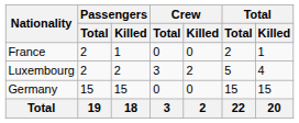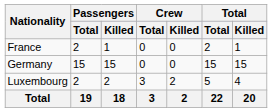 <table class="sortable wikitable" style="font-size:85%; margin:0 0 0.5em 1em; float:right;">
 <tr>
 <th rowspan=2>Nationality</th>
 <th colspan="2">Passengers</th>
 <th colspan=2>Crew</th>
 <th colspan=2>Total</th>
 </tr>
 <tr style="background:#ccccff;">
 <th>Total</th>
 <th>Killed</th>
 <th>Total</th>
 <th>Killed</th>
 <th>Total</th>
 <th>Killed</th>
 </tr>
 <tr valign=top>
 <td>France</td>
 <td>2</td>
 <td>1</td>
 <td>0</td>
 <td>0</td>
 <td>2</td>
 <td>1</td>
 </tr>
 <tr valign=top>
+<td>Germany</td>
+<td>15</td>
+<td>15</td>
+<td>0</td>
+<td>0</td>
+<td>15</td>
+<td>15</td>
+</tr>
+<tr valign=top>
 <td>Luxembourg</td>
 <td>2</td>
 <td>2</td>
 <td>3</td>
 <td>2</td>
 <td>5</td>
 <td>4</td>
-</tr>
-<tr valign=top>
-<td>Germany</td>
-<td>15</td>
-<td>15</td>
-<td>0</td>
-<td>0</td>
-<td>15</td>
-<td>15</td>
 </tr>
 <tr valign=top>
 <th>Total</th>
 <th>19</th>
 <th>18</th>
 <th>3</th>
 <th>2</th>
 <th>22</th>
 <th>20</th>
 </tr>
 </table>
